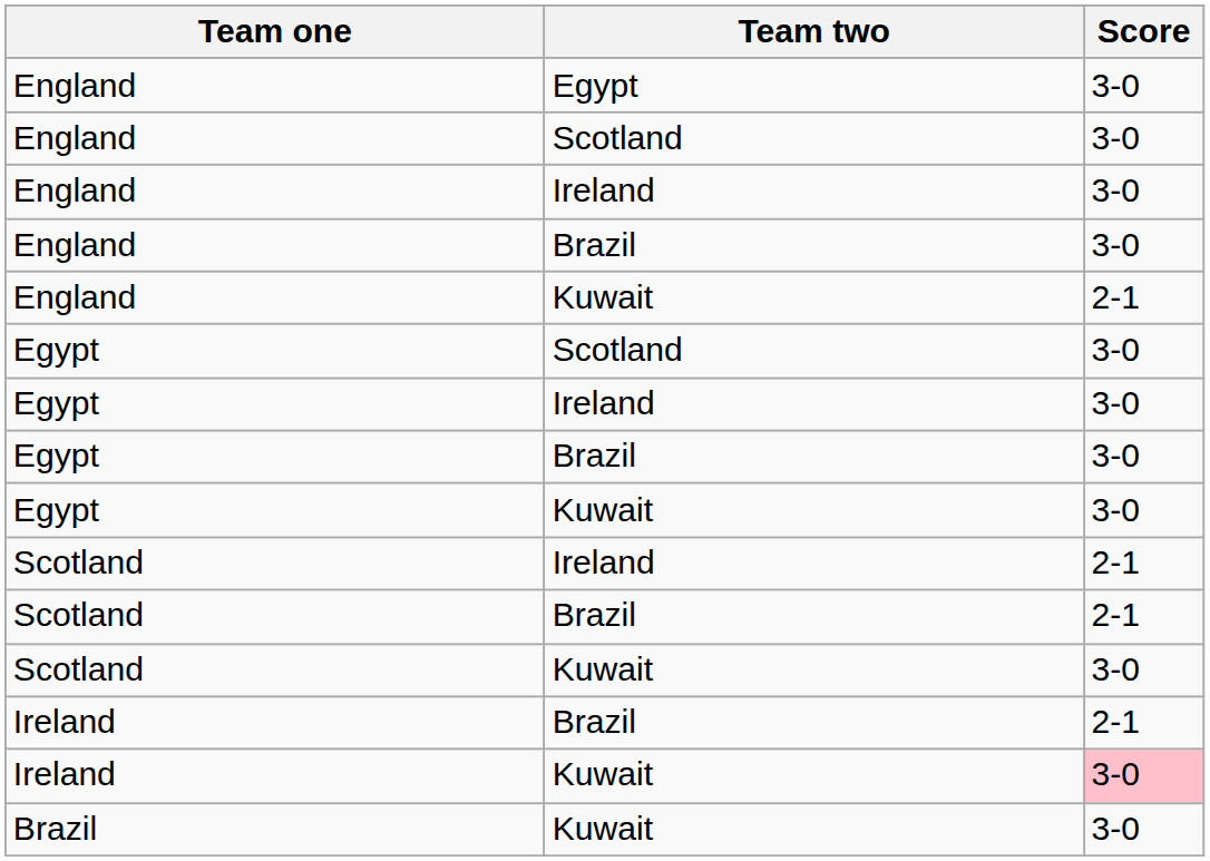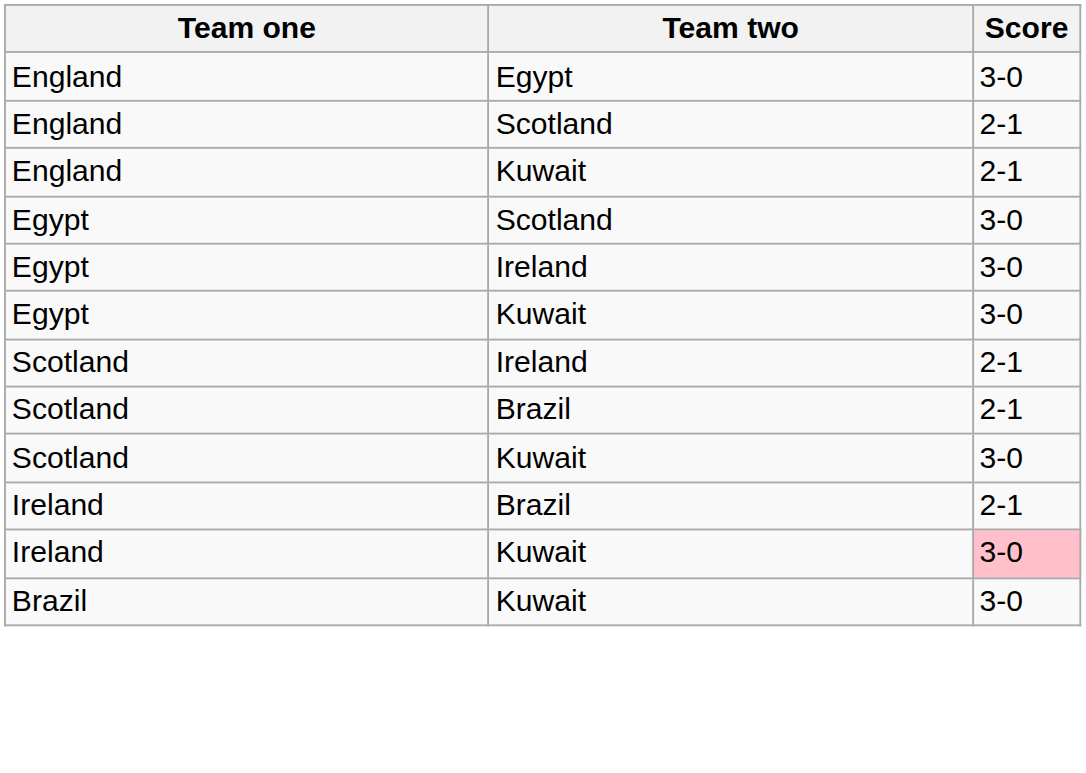 <table class="wikitable">
 <tr>
 <th width=250>Team one</th>
 <th width=250>Team two</th>
 <th width=50>Score</th>
 </tr>
 <tr>
 <td> England</td>
 <td> Egypt</td>
 <td>3-0</td>
 </tr>
 <tr>
 <td> England</td>
 <td> Scotland</td>
-<td>3-0</td>
-</tr>
-<tr>
-<td> England</td>
-<td> Ireland</td>
-<td>3-0</td>
-</tr>
-<tr>
-<td> England</td>
-<td> Brazil</td>
-<td>3-0</td>
+<td>2-1</td>
 </tr>
 <tr>
 <td> England</td>
 <td> Kuwait</td>
 <td>2-1</td>
 </tr>
 <tr>
 <td> Egypt</td>
 <td> Scotland</td>
 <td>3-0</td>
 </tr>
 <tr>
 <td> Egypt</td>
 <td> Ireland</td>
-<td>3-0</td>
-</tr>
-<tr>
-<td> Egypt</td>
-<td> Brazil</td>
 <td>3-0</td>
 </tr>
 <tr>
 <td> Egypt</td>
 <td> Kuwait</td>
 <td>3-0</td>
 </tr>
 <tr>
 <td> Scotland</td>
 <td> Ireland</td>
 <td>2-1</td>
 </tr>
 <tr>
 <td> Scotland</td>
 <td> Brazil</td>
 <td>2-1</td>
 </tr>
 <tr>
 <td> Scotland</td>
 <td> Kuwait</td>
 <td>3-0</td>
 </tr>
 <tr>
 <td> Ireland</td>
 <td> Brazil</td>
 <td>2-1</td>
 </tr>
 <tr>
 <td> Ireland</td>
 <td> Kuwait</td>
 <td style="background: pink;">3-0</td>
 </tr>
 <tr>
 <td> Brazil</td>
 <td> Kuwait</td>
 <td>3-0</td>
 </tr>
 </table>
